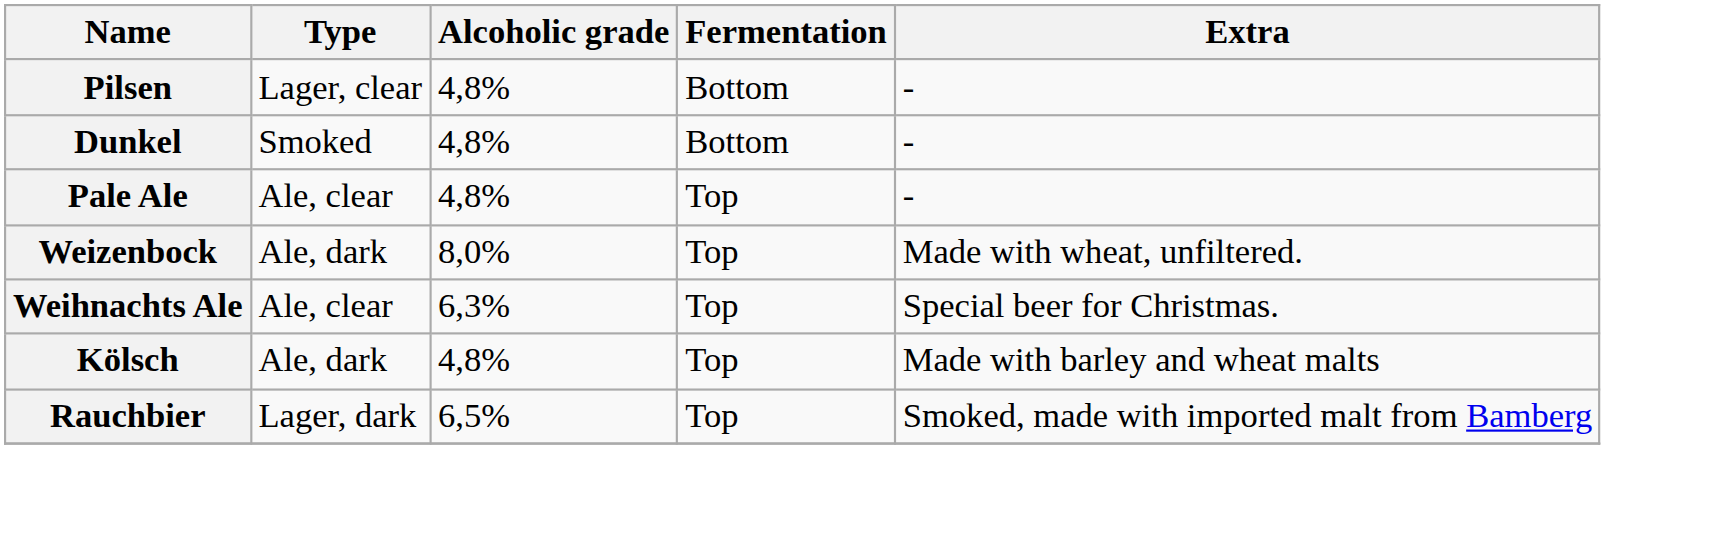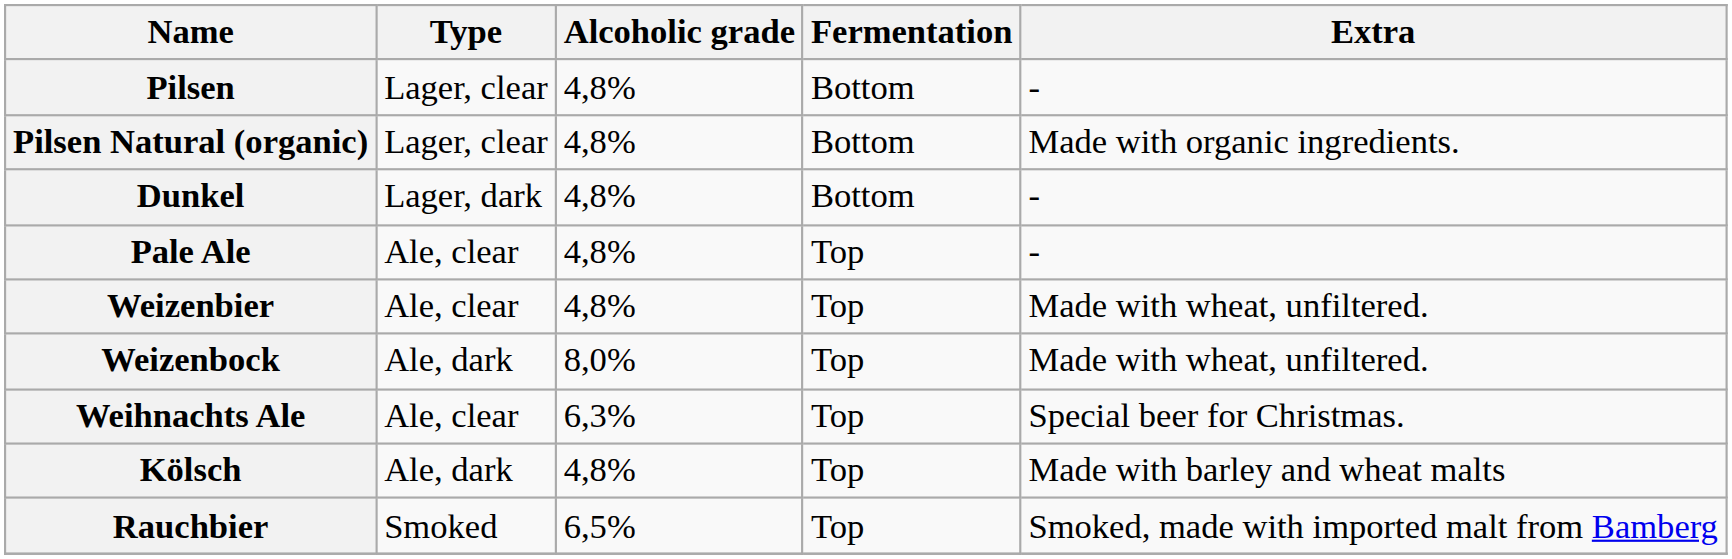 <table class="wikitable">
 <tr>
 <th>Name</th>
 <th>Type</th>
 <th>Alcoholic grade</th>
 <th>Fermentation</th>
 <th>Extra</th>
 </tr>
 <tr>
 <th>Pilsen</th>
 <td>Lager, clear</td>
 <td>4,8%</td>
 <td>Bottom</td>
 <td>-</td>
 </tr>
 <tr>
+<th>Pilsen Natural (organic)</th>
+<td>Lager, clear</td>
+<td>4,8%</td>
+<td>Bottom</td>
+<td>Made with organic ingredients.</td>
+</tr>
+<tr>
 <th>Dunkel</th>
-<td>Smoked</td>
+<td>Lager, dark</td>
 <td>4,8%</td>
 <td>Bottom</td>
 <td>-</td>
 </tr>
 <tr>
 <th>Pale Ale</th>
 <td>Ale, clear</td>
 <td>4,8%</td>
 <td>Top</td>
 <td>-</td>
+</tr>
+<tr>
+<th>Weizenbier</th>
+<td>Ale, clear</td>
+<td>4,8%</td>
+<td>Top</td>
+<td>Made with wheat, unfiltered.</td>
 </tr>
 <tr>
 <th>Weizenbock</th>
 <td>Ale, dark</td>
 <td>8,0%</td>
 <td>Top</td>
 <td>Made with wheat, unfiltered.</td>
 </tr>
 <tr>
 <th>Weihnachts Ale</th>
 <td>Ale, clear</td>
 <td>6,3%</td>
 <td>Top</td>
 <td>Special beer for Christmas.</td>
 </tr>
 <tr>
 <th>Kölsch</th>
 <td>Ale, dark</td>
 <td>4,8%</td>
 <td>Top</td>
 <td>Made with barley and wheat malts</td>
 </tr>
 <tr>
 <th>Rauchbier</th>
-<td>Lager, dark</td>
+<td>Smoked</td>
 <td>6,5%</td>
 <td>Top</td>
 <td>Smoked, made with imported malt from <a href='#'>Bamberg</a></td>
 </tr>
 <tr>
 </tr>
 </table>
